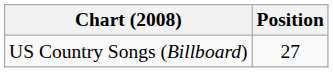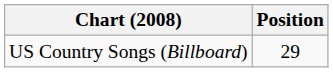 <table class="wikitable sortable">
 <tr>
 <th scope="col">Chart (2008)</th>
 <th scope="col">Position</th>
 </tr>
 <tr>
 <td>US Country Songs (<em>Billboard</em>)</td>
-<td align="center">27</td>
+<td align="center">29</td>
 </tr>
 </table>
